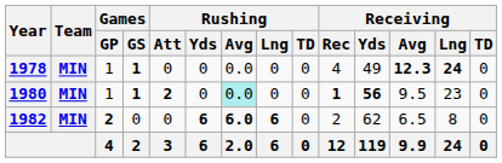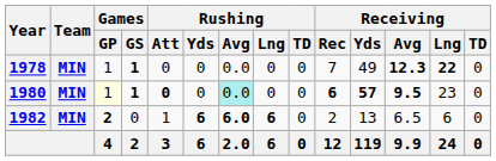 <table class="wikitable" style="text-align:center;">
 <tr>
 <th rowspan="2">Year</th>
 <th rowspan="2">Team</th>
 <th colspan="2">Games</th>
 <th colspan="5">Rushing</th>
 <th colspan="5">Receiving</th>
 </tr>
 <tr>
 <th>GP</th>
 <th>GS</th>
 <th>Att</th>
 <th>Yds</th>
 <th>Avg</th>
 <th>Lng</th>
 <th>TD</th>
 <th>Rec</th>
 <th>Yds</th>
 <th>Avg</th>
 <th>Lng</th>
 <th>TD</th>
 </tr>
 <tr>
 <th><a href='#'>1978</a></th>
 <th><a href='#'>MIN</a></th>
 <td>1</td>
 <td><strong>1</strong></td>
 <td>0</td>
 <td>0</td>
 <td>0.0</td>
 <td>0</td>
 <td>0</td>
-<td>4</td>
+<td>7</td>
 <td>49</td>
 <td><strong>12.3</strong></td>
-<td><strong>24</strong></td>
+<td><strong>22</strong></td>
 <td>0</td>
 </tr>
 <tr>
 <th><a href='#'>1980</a></th>
 <th><a href='#'>MIN</a></th>
-<td>1</td>
+<td style="background: lightyellow;">1</td>
 <td><strong>1</strong></td>
-<td><strong>2</strong></td>
+<td><strong>0</strong></td>
 <td>0</td>
 <td style="background: paleturquoise;">0.0</td>
 <td>0</td>
 <td>0</td>
-<td><strong>1</strong></td>
-<td><strong>56</strong></td>
-<td>9.5</td>
+<td><strong>6</strong></td>
+<td><strong>57</strong></td>
+<td><strong>9.5</strong></td>
 <td>23</td>
 <td>0</td>
 </tr>
 <tr>
 <th><a href='#'>1982</a></th>
 <th><a href='#'>MIN</a></th>
 <td><strong>2</strong></td>
 <td>0</td>
-<td>0</td>
+<td>1</td>
 <td><strong>6</strong></td>
 <td><strong>6.0</strong></td>
 <td><strong>6</strong></td>
 <td>0</td>
 <td>2</td>
-<td>62</td>
+<td>13</td>
 <td>6.5</td>
-<td>8</td>
+<td>6</td>
 <td>0</td>
 </tr>
 <tr>
 <th colspan="2"></th>
 <th>4</th>
 <th>2</th>
 <th>3</th>
 <th>6</th>
 <th>2.0</th>
 <th>6</th>
 <th>0</th>
 <th>12</th>
 <th>119</th>
 <th>9.9</th>
 <th>24</th>
 <th>0</th>
 </tr>
 </table>
